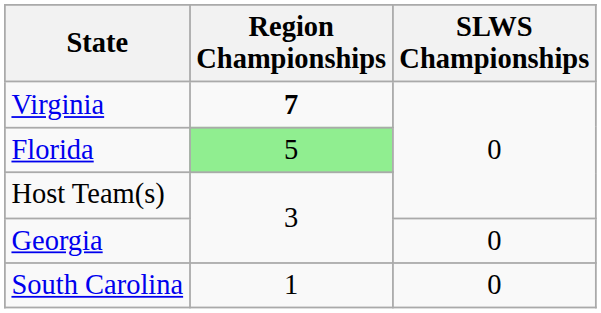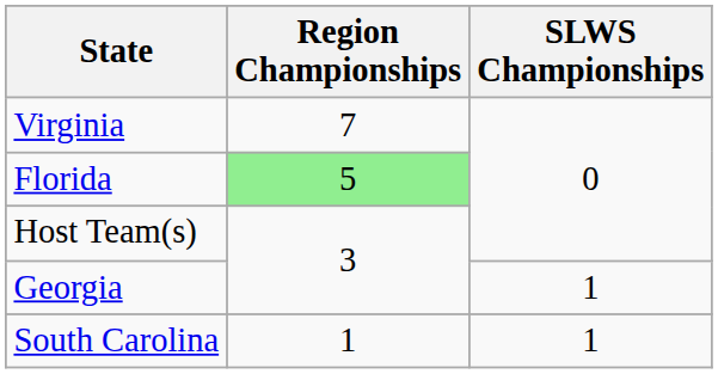 <table class="wikitable">
 <tr>
 <th>State</th>
 <th>Region<br>Championships</th>
 <th>SLWS<br>Championships</th>
 </tr>
 <tr>
 <td> <a href='#'>Virginia</a></td>
-<td align=center><strong>7</strong></td>
+<td align=center>7</td>
 <td align=center rowspan=3>0</td>
 </tr>
 <tr>
 <td> <a href='#'>Florida</a></td>
 <td align=center style="background: lightgreen;">5</td>
 </tr>
 <tr>
 <td> Host Team(s)</td>
 <td align=center rowspan=2>3</td>
 </tr>
 <tr>
 <td> <a href='#'>Georgia</a></td>
-<td align=center>0</td>
+<td align=center>1</td>
 </tr>
 <tr>
 <td> <a href='#'>South Carolina</a></td>
 <td align=center>1</td>
-<td align=center>0</td>
+<td align=center>1</td>
 </tr>
 </table>
